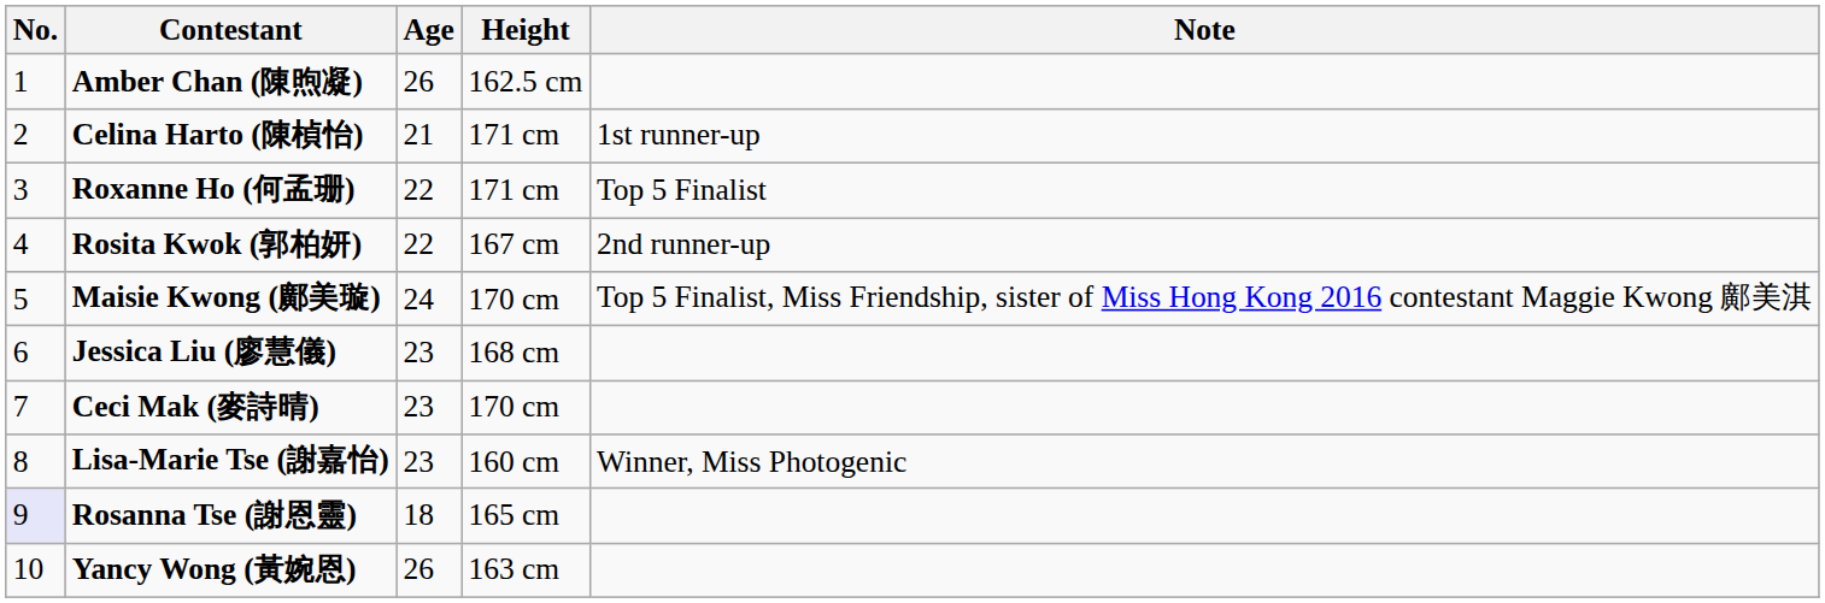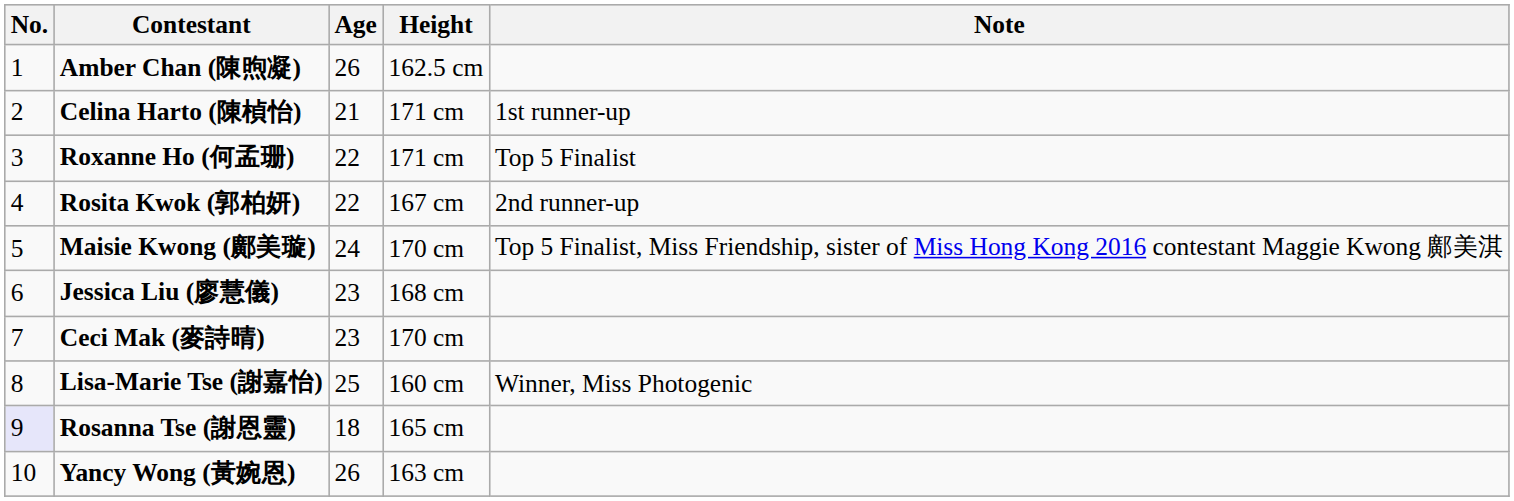 <table class="sortable wikitable">
 <tr>
 <th>No.</th>
 <th>Contestant</th>
 <th>Age</th>
 <th>Height</th>
 <th>Note</th>
 </tr>
 <tr>
 <td>1</td>
 <td><strong> Amber Chan (陳煦凝) </strong></td>
 <td>26</td>
 <td>162.5 cm</td>
 <td></td>
 </tr>
 <tr>
 <td>2</td>
 <td><strong> Celina Harto (陳楨怡) </strong></td>
 <td>21</td>
 <td>171 cm</td>
 <td>1st runner-up</td>
 </tr>
 <tr>
 <td>3</td>
 <td><strong> Roxanne Ho (何孟珊) </strong></td>
 <td>22</td>
 <td>171 cm</td>
 <td>Top 5 Finalist</td>
 </tr>
 <tr>
 <td>4</td>
 <td><strong> Rosita Kwok (郭柏妍) </strong></td>
 <td>22</td>
 <td>167 cm</td>
 <td>2nd runner-up</td>
 </tr>
 <tr>
 <td>5</td>
 <td><strong> Maisie Kwong (鄺美璇) </strong></td>
 <td>24</td>
 <td>170 cm</td>
 <td>Top 5 Finalist, Miss Friendship, sister of <a href='#'>Miss Hong Kong 2016</a> contestant Maggie Kwong 鄺美淇</td>
 </tr>
 <tr>
 <td>6</td>
 <td><strong> Jessica Liu (廖慧儀) </strong></td>
 <td>23</td>
 <td>168 cm</td>
 <td></td>
 </tr>
 <tr>
 <td>7</td>
 <td><strong> Ceci Mak (麥詩晴) </strong></td>
 <td>23</td>
 <td>170 cm</td>
 <td></td>
 </tr>
 <tr>
 <td>8</td>
 <td><strong> Lisa-Marie Tse (謝嘉怡) </strong></td>
-<td>23</td>
+<td>25</td>
 <td>160 cm</td>
 <td>Winner, Miss Photogenic</td>
 </tr>
 <tr>
 <td style="background: lavender;">9</td>
 <td><strong> Rosanna Tse (謝恩靈) </strong></td>
 <td>18</td>
 <td>165 cm</td>
 <td></td>
 </tr>
 <tr>
 <td>10</td>
 <td><strong> Yancy Wong (黃婉恩) </strong></td>
 <td>26</td>
 <td>163 cm</td>
 <td></td>
 </tr>
 </table>
